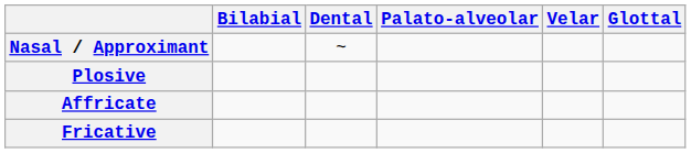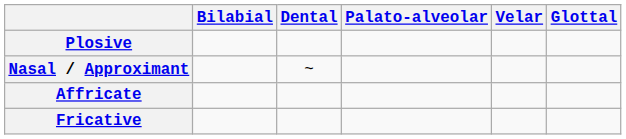 <table class="wikitable" style="text-align: center;">
 <tr>
 <th></th>
 <th><a href='#'>Bilabial</a></th>
 <th><a href='#'>Dental</a></th>
 <th><a href='#'>Palato-alveolar</a></th>
 <th><a href='#'>Velar</a></th>
 <th><a href='#'>Glottal</a></th>
 </tr>
 <tr>
+<th><a href='#'>Plosive</a></th>
+<td>   </td>
+<td>   </td>
+<td></td>
+<td>   </td>
+<td></td>
+</tr>
+<tr>
 <th><a href='#'>Nasal</a> / <a href='#'>Approximant</a></th>
 <td></td>
 <td> ~ </td>
 <td></td>
 <td></td>
-<td></td>
-</tr>
-<tr>
-<th><a href='#'>Plosive</a></th>
-<td>   </td>
-<td>   </td>
-<td></td>
-<td>   </td>
 <td></td>
 </tr>
 <tr>
 <th><a href='#'>Affricate</a></th>
 <td></td>
 <td>   </td>
 <td>   </td>
 <td></td>
 <td></td>
 </tr>
 <tr>
 <th><a href='#'>Fricative</a></th>
 <td></td>
 <td></td>
 <td></td>
 <td></td>
 <td></td>
 </tr>
 </table>
